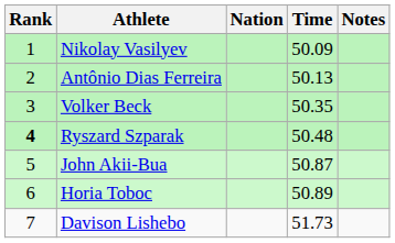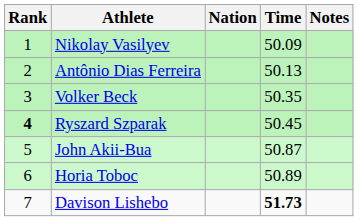 <table class="wikitable sortable" style="text-align:center">
 <tr>
 <th>Rank</th>
 <th>Athlete</th>
 <th>Nation</th>
 <th>Time</th>
 <th>Notes</th>
 </tr>
 <tr style="background:#bbf3bb;">
 <td>1</td>
 <td align=left><a href='#'>Nikolay Vasilyev</a></td>
 <td align=left></td>
 <td>50.09</td>
 <td></td>
 </tr>
 <tr style="background:#bbf3bb;">
 <td>2</td>
 <td align=left><a href='#'>Antônio Dias Ferreira</a></td>
 <td align=left></td>
 <td>50.13</td>
 <td></td>
 </tr>
 <tr style="background:#bbf3bb;">
 <td>3</td>
 <td align=left><a href='#'>Volker Beck</a></td>
 <td align=left></td>
 <td>50.35</td>
 <td></td>
 </tr>
 <tr style="background:#bbf3bb;">
 <td><strong>4</strong></td>
 <td align=left><a href='#'>Ryszard Szparak</a></td>
 <td align=left></td>
-<td>50.48</td>
+<td>50.45</td>
 <td></td>
 </tr>
 <tr style="background:#ccf9cc;">
 <td>5</td>
 <td align=left><a href='#'>John Akii-Bua</a></td>
 <td align=left></td>
 <td>50.87</td>
 <td></td>
 </tr>
 <tr style="background:#ccf9cc;">
 <td>6</td>
 <td align=left><a href='#'>Horia Toboc</a></td>
 <td align=left></td>
 <td>50.89</td>
 <td></td>
 </tr>
 <tr>
 <td>7</td>
 <td align=left><a href='#'>Davison Lishebo</a></td>
 <td align=left></td>
-<td>51.73</td>
+<td><strong>51.73</strong></td>
 <td></td>
 </tr>
 </table>
